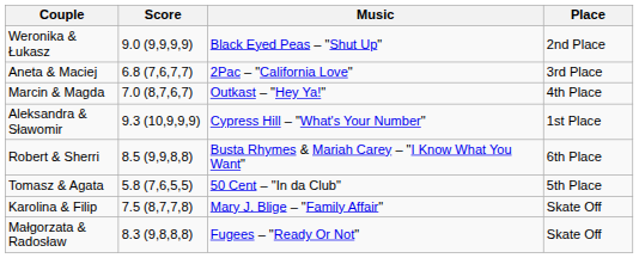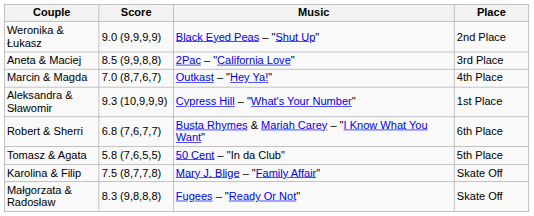 <table class="wikitable">
 <tr>
 <th style="width:130px;">Couple</th>
 <th style="width:100px;">Score</th>
 <th style="width:400px;">Music</th>
 <th style="width:100px;">Place</th>
 </tr>
 <tr>
 <td rowspan="1">Weronika & Łukasz</td>
 <td>9.0 (9,9,9,9)</td>
 <td><a href='#'>Black Eyed Peas</a> – "<a href='#'>Shut Up</a>"</td>
 <td rowspan="1">2nd Place</td>
 </tr>
 <tr>
 <td rowspan="1">Aneta & Maciej</td>
-<td>6.8 (7,6,7,7)</td>
+<td>8.5 (9,9,8,8)</td>
 <td><a href='#'>2Pac</a> – "<a href='#'>California Love</a>"</td>
 <td rowspan="1">3rd Place</td>
 </tr>
 <tr>
 <td rowspan="1">Marcin & Magda</td>
 <td>7.0 (8,7,6,7)</td>
 <td><a href='#'>Outkast</a> – "<a href='#'>Hey Ya!</a>"</td>
 <td rowspan="1">4th Place</td>
 </tr>
 <tr>
 <td rowspan="1">Aleksandra & Sławomir</td>
 <td>9.3 (10,9,9,9)</td>
 <td><a href='#'>Cypress Hill</a> – "<a href='#'>What's Your Number</a>"</td>
 <td rowspan="1">1st Place</td>
 </tr>
 <tr>
 <td rowspan="1">Robert & Sherri</td>
-<td>8.5 (9,9,8,8)</td>
+<td>6.8 (7,6,7,7)</td>
 <td><a href='#'>Busta Rhymes</a> & <a href='#'>Mariah Carey</a> – "<a href='#'>I Know What You Want</a>"</td>
 <td rowspan="1">6th Place</td>
 </tr>
 <tr>
 <td rowspan="1">Tomasz & Agata</td>
 <td>5.8 (7,6,5,5)</td>
 <td><a href='#'>50 Cent</a> – "In da Club"</td>
 <td rowspan="1">5th Place</td>
 </tr>
 <tr>
 <td rowspan="1">Karolina & Filip</td>
 <td>7.5 (8,7,7,8)</td>
 <td><a href='#'>Mary J. Blige</a> – "<a href='#'>Family Affair</a>"</td>
 <td rowspan="1">Skate Off</td>
 </tr>
 <tr>
 <td rowspan="1">Małgorzata & Radosław</td>
 <td>8.3 (9,8,8,8)</td>
 <td><a href='#'>Fugees</a> – "<a href='#'>Ready Or Not</a>"</td>
 <td rowspan="1">Skate Off</td>
 </tr>
 </table>
